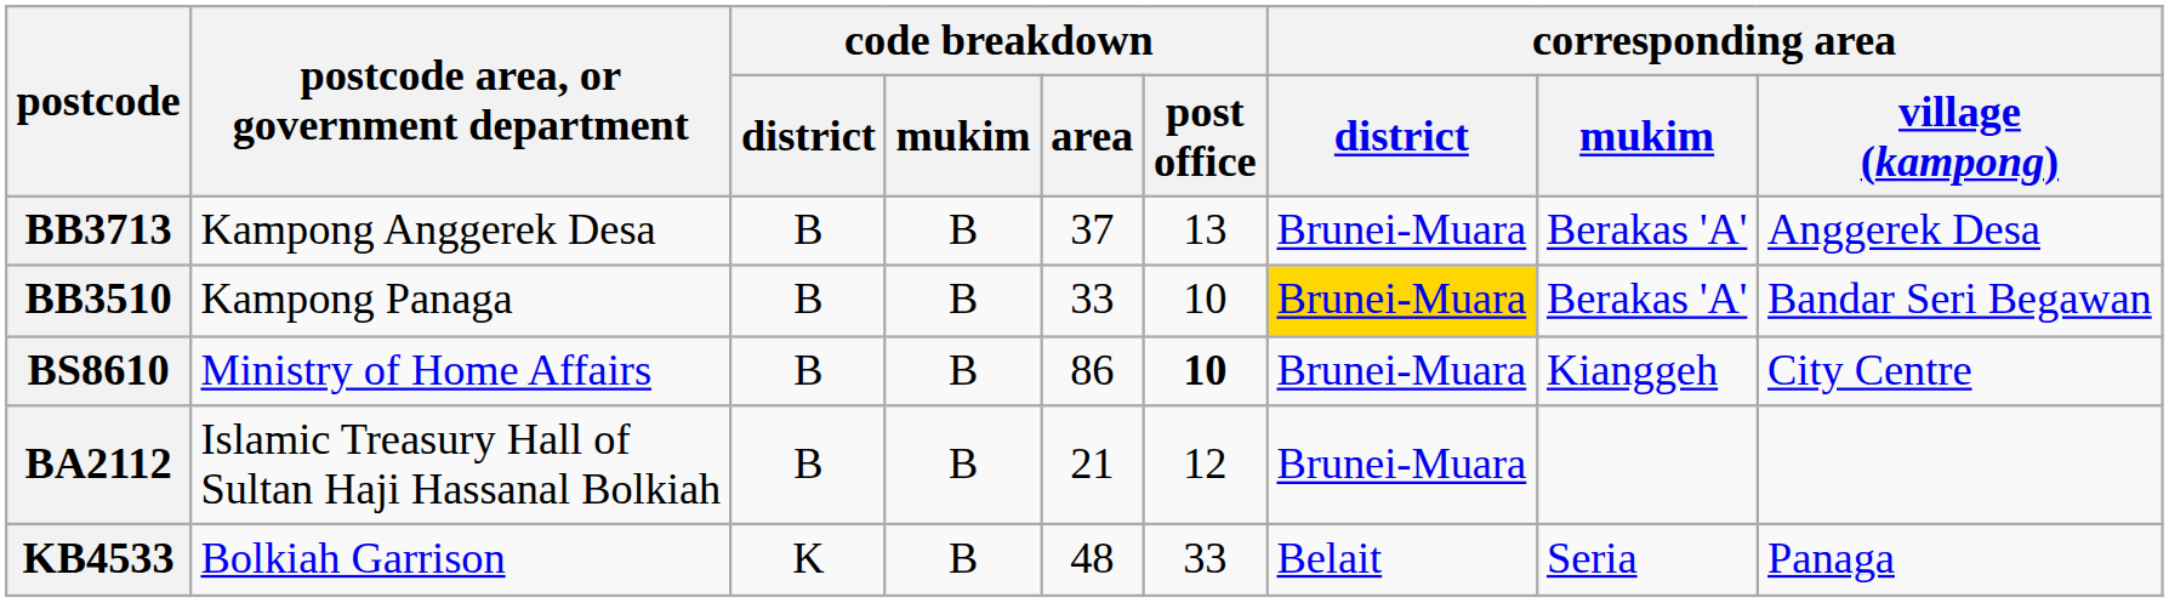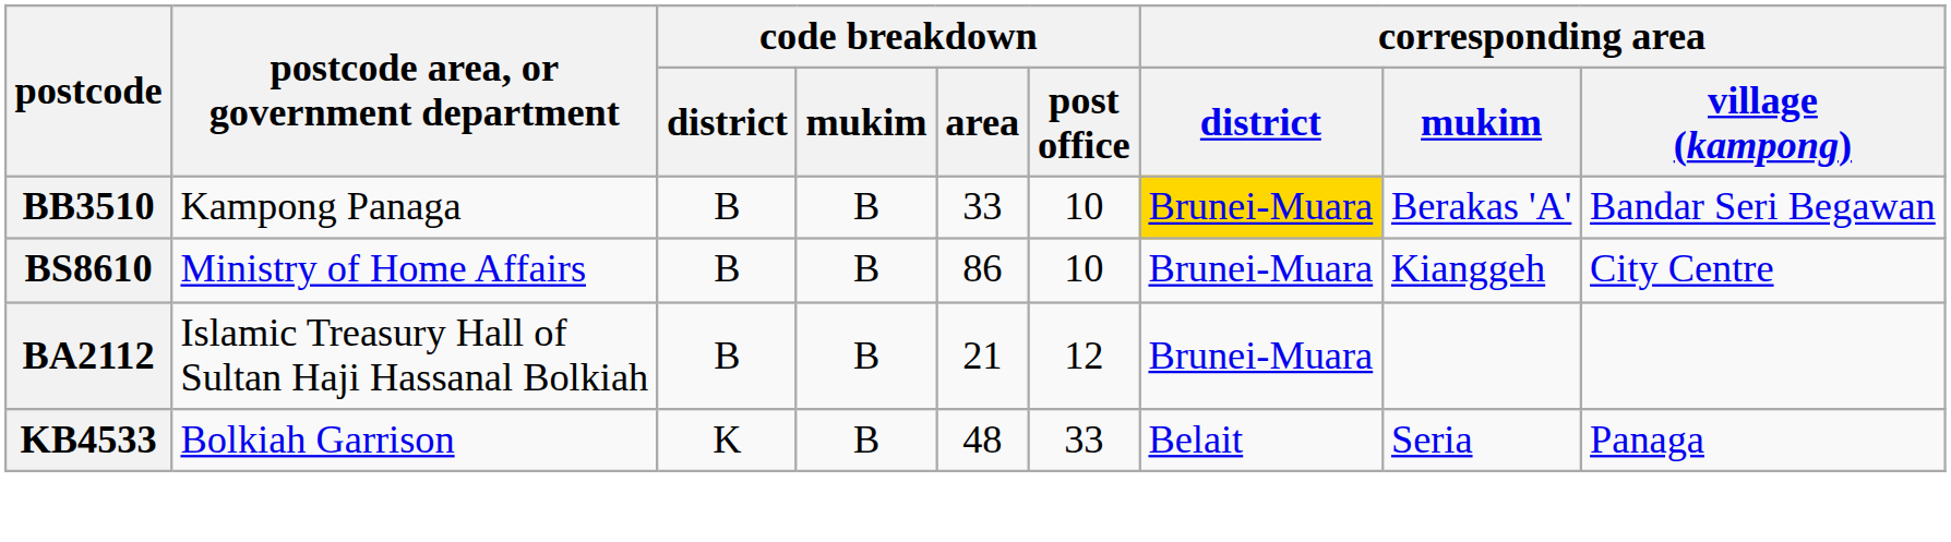 <table class="wikitable sortable">
 <tr>
 <th rowspan=2>postcode</th>
 <th rowspan=2>postcode area, or<br>government department</th>
 <th colspan=4>code breakdown</th>
 <th colspan=3>corresponding area</th>
 </tr>
 <tr>
 <th>district</th>
 <th>mukim</th>
 <th>area</th>
 <th>post<br>office</th>
 <th><a href='#'>district</a></th>
 <th><a href='#'>mukim</a></th>
 <th><a href='#'>village<br>(<em>kampong</em>)</a></th>
-</tr>
-<tr>
-<th>BB3713</th>
-<td>Kampong Anggerek Desa</td>
-<td align=center>B</td>
-<td align=center>B</td>
-<td align=center>37</td>
-<td align=center>13</td>
-<td><a href='#'>Brunei-Muara</a></td>
-<td><a href='#'>Berakas 'A'</a></td>
-<td><a href='#'>Anggerek Desa</a></td>
 </tr>
 <tr>
 <th>BB3510</th>
 <td>Kampong Panaga</td>
 <td align=center>B</td>
 <td align=center>B</td>
 <td align=center>33</td>
 <td align=center>10</td>
 <td style="background: gold;"><a href='#'>Brunei-Muara</a></td>
 <td><a href='#'>Berakas 'A'</a></td>
 <td><a href='#'>Bandar Seri Begawan</a></td>
 </tr>
 <tr>
 <th>BS8610</th>
 <td><a href='#'>Ministry of Home Affairs</a></td>
 <td align=center>B</td>
 <td align=center>B</td>
 <td align=center>86</td>
-<td align=center><strong>10</strong></td>
+<td align=center>10</td>
 <td><a href='#'>Brunei-Muara</a></td>
 <td><a href='#'>Kianggeh</a></td>
 <td><a href='#'>City Centre</a></td>
 </tr>
 <tr>
 <th>BA2112</th>
 <td>Islamic Treasury Hall of<br>Sultan Haji Hassanal Bolkiah</td>
 <td align=center>B</td>
 <td align=center>B</td>
 <td align=center>21</td>
 <td align=center>12</td>
 <td><a href='#'>Brunei-Muara</a></td>
 <td></td>
 <td></td>
 </tr>
 <tr>
 <th>KB4533</th>
 <td><a href='#'>Bolkiah Garrison</a></td>
 <td align=center>K</td>
 <td align=center>B</td>
 <td align=center>48</td>
 <td align=center>33</td>
 <td><a href='#'>Belait</a></td>
 <td><a href='#'>Seria</a></td>
 <td><a href='#'>Panaga</a></td>
 </tr>
 </table>
